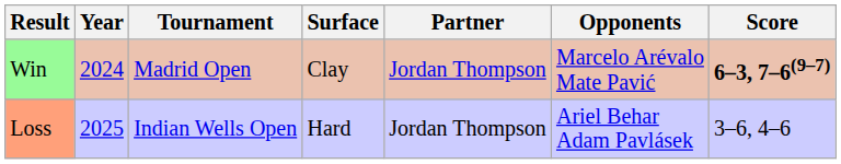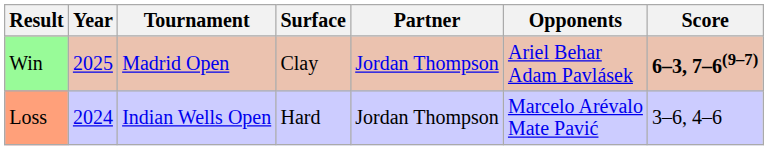 <table class="wikitable">
 <tr>
 <th>Result</th>
 <th>Year</th>
 <th>Tournament</th>
 <th>Surface</th>
 <th>Partner</th>
 <th>Opponents</th>
 <th class="unsortable">Score</th>
 </tr>
 <tr bgcolor=ebc2af>
 <td bgcolor=98fb98>Win</td>
-<td><a href='#'>2024</a></td>
+<td><a href='#'>2025</a></td>
 <td><a href='#'>Madrid Open</a></td>
 <td>Clay</td>
 <td> <a href='#'>Jordan Thompson</a></td>
-<td> <a href='#'>Marcelo Arévalo</a><br> <a href='#'>Mate Pavić</a></td>
+<td> <a href='#'>Ariel Behar</a><br> <a href='#'>Adam Pavlásek</a></td>
 <td><strong>6–3, 7–6<sup>(9–7)</sup></strong></td>
 </tr>
 <tr bgcolor=ccccff>
 <td bgcolor=ffa07a>Loss</td>
-<td><a href='#'>2025</a></td>
+<td><a href='#'>2024</a></td>
 <td><a href='#'>Indian Wells Open</a></td>
 <td>Hard</td>
 <td> Jordan Thompson</td>
-<td> <a href='#'>Ariel Behar</a><br> <a href='#'>Adam Pavlásek</a></td>
+<td> <a href='#'>Marcelo Arévalo</a><br> <a href='#'>Mate Pavić</a></td>
 <td>3–6, 4–6</td>
 </tr>
 </table>
